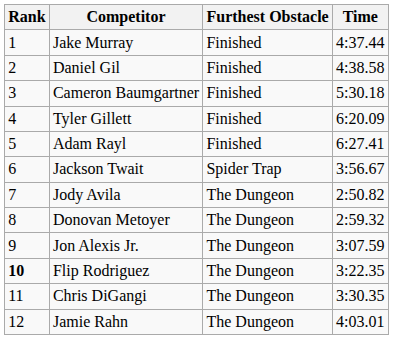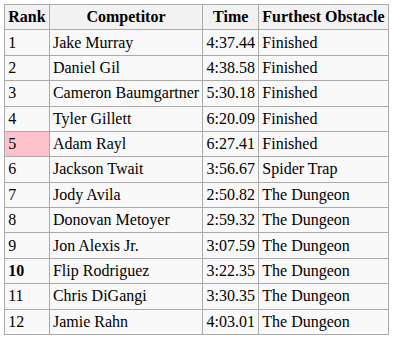 <table class="wikitable sortable mw-collapsible">
 <tr>
 <th>Rank</th>
 <th>Competitor</th>
+<th>Time</th>
 <th>Furthest Obstacle</th>
-<th>Time</th>
 </tr>
 <tr>
 <td>1</td>
 <td>Jake Murray</td>
+<td>4:37.44</td>
 <td>Finished</td>
-<td>4:37.44</td>
 </tr>
 <tr>
 <td>2</td>
 <td>Daniel Gil</td>
+<td>4:38.58</td>
 <td>Finished</td>
-<td>4:38.58</td>
 </tr>
 <tr>
 <td>3</td>
 <td>Cameron Baumgartner</td>
+<td>5:30.18</td>
 <td>Finished</td>
-<td>5:30.18</td>
 </tr>
 <tr>
 <td>4</td>
 <td>Tyler Gillett</td>
+<td>6:20.09</td>
 <td>Finished</td>
-<td>6:20.09</td>
 </tr>
 <tr>
-<td>5</td>
+<td style="background: pink;">5</td>
 <td>Adam Rayl</td>
+<td>6:27.41</td>
 <td>Finished</td>
-<td>6:27.41</td>
 </tr>
 <tr>
 <td>6</td>
 <td>Jackson Twait</td>
+<td>3:56.67</td>
 <td>Spider Trap</td>
-<td>3:56.67</td>
 </tr>
 <tr>
 <td>7</td>
 <td>Jody Avila</td>
+<td>2:50.82</td>
 <td>The Dungeon</td>
-<td>2:50.82</td>
 </tr>
 <tr>
 <td>8</td>
 <td>Donovan Metoyer</td>
+<td>2:59.32</td>
 <td>The Dungeon</td>
-<td>2:59.32</td>
 </tr>
 <tr>
 <td>9</td>
 <td>Jon Alexis Jr.</td>
+<td>3:07.59</td>
 <td>The Dungeon</td>
-<td>3:07.59</td>
 </tr>
 <tr>
 <td><strong>10</strong></td>
 <td>Flip Rodriguez</td>
+<td>3:22.35</td>
 <td>The Dungeon</td>
-<td>3:22.35</td>
 </tr>
 <tr>
 <td>11</td>
 <td>Chris DiGangi</td>
+<td>3:30.35</td>
 <td>The Dungeon</td>
-<td>3:30.35</td>
 </tr>
 <tr>
 <td>12</td>
 <td>Jamie Rahn</td>
+<td>4:03.01</td>
 <td>The Dungeon</td>
-<td>4:03.01</td>
 </tr>
 </table>
